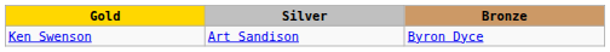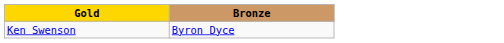 <table class="wikitable" style="text-align:left">
 <tr align="center">
 <td width=200 bgcolor=gold><strong>Gold</strong></td>
-<td width=200 bgcolor=silver><strong>Silver</strong></td>
 <td width=200 bgcolor=CC9966><strong>Bronze</strong></td>
 </tr>
 <tr>
 <td><a href='#'>Ken Swenson</a><br><em></em></td>
-<td><a href='#'>Art Sandison</a><br><em></em></td>
 <td><a href='#'>Byron Dyce</a><br><em></em></td>
 </tr>
 </table>
